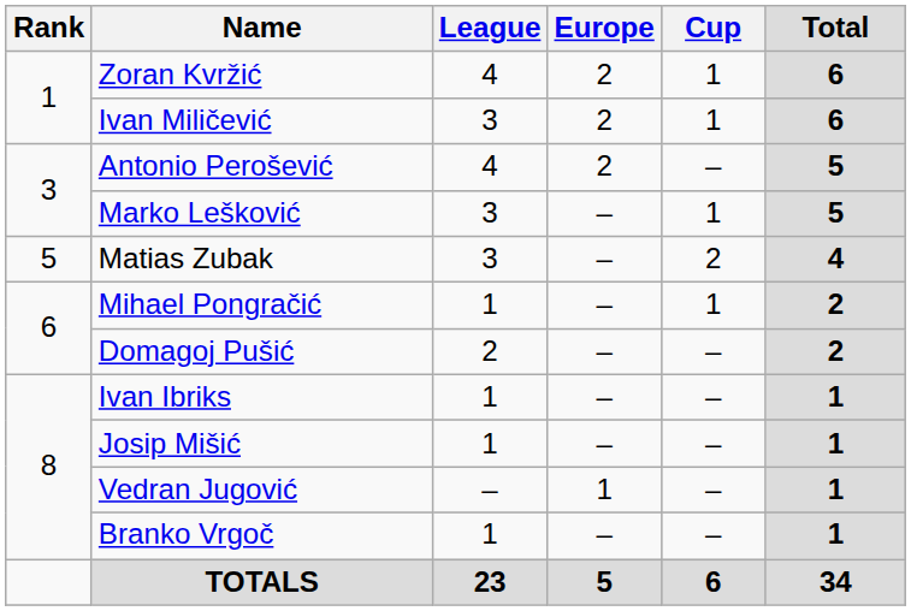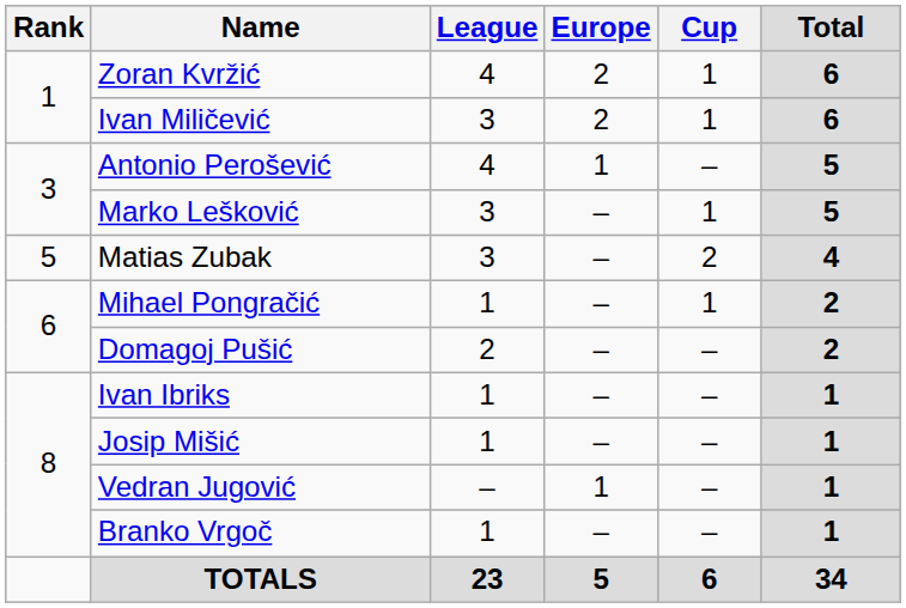 <table class="wikitable" style="text-align: center;">
 <tr>
 <th width=40>Rank</th>
 <th width=180>Name</th>
 <th width=50><a href='#'>League</a></th>
 <th width=50><a href='#'>Europe</a></th>
 <th width=50><a href='#'>Cup</a></th>
 <th width=70 style="background: #DCDCDC">Total</th>
 </tr>
 <tr>
 <td rowspan=2>1</td>
 <td style="text-align:left;"> <a href='#'>Zoran Kvržić</a></td>
 <td>4</td>
 <td>2</td>
 <td>1</td>
 <th style="background: #DCDCDC">6</th>
 </tr>
 <tr>
 <td style="text-align:left;"> <a href='#'>Ivan Miličević</a></td>
 <td>3</td>
 <td>2</td>
 <td>1</td>
 <th style="background: #DCDCDC">6</th>
 </tr>
 <tr>
 <td rowspan=2>3</td>
 <td style="text-align:left;"> <a href='#'>Antonio Perošević</a></td>
 <td>4</td>
-<td>2</td>
+<td>1</td>
 <td>–</td>
 <th style="background: #DCDCDC">5</th>
 </tr>
 <tr>
 <td style="text-align:left;"> <a href='#'>Marko Lešković</a></td>
 <td>3</td>
 <td>–</td>
 <td>1</td>
 <th style="background: #DCDCDC">5</th>
 </tr>
 <tr>
 <td rowspan=1>5</td>
 <td style="text-align:left;"> Matias Zubak</td>
 <td>3</td>
 <td>–</td>
 <td>2</td>
 <th style="background: #DCDCDC">4</th>
 </tr>
 <tr>
 <td rowspan=2>6</td>
 <td style="text-align:left;"> <a href='#'>Mihael Pongračić</a></td>
 <td>1</td>
 <td>–</td>
 <td>1</td>
 <th style="background: #DCDCDC">2</th>
 </tr>
 <tr>
 <td style="text-align:left;"> <a href='#'>Domagoj Pušić</a></td>
 <td>2</td>
 <td>–</td>
 <td>–</td>
 <th style="background: #DCDCDC">2</th>
 </tr>
 <tr>
 <td rowspan=4>8</td>
 <td style="text-align:left;"> <a href='#'>Ivan Ibriks</a></td>
 <td>1</td>
 <td>–</td>
 <td>–</td>
 <th style="background: #DCDCDC">1</th>
 </tr>
 <tr>
 <td style="text-align:left;"> <a href='#'>Josip Mišić</a></td>
 <td>1</td>
 <td>–</td>
 <td>–</td>
 <th style="background: #DCDCDC">1</th>
 </tr>
 <tr>
 <td style="text-align:left;"> <a href='#'>Vedran Jugović</a></td>
 <td>–</td>
 <td>1</td>
 <td>–</td>
 <th style="background: #DCDCDC">1</th>
 </tr>
 <tr>
 <td style="text-align:left;"> <a href='#'>Branko Vrgoč</a></td>
 <td>1</td>
 <td>–</td>
 <td>–</td>
 <th style="background: #DCDCDC">1</th>
 </tr>
 <tr>
 <td></td>
 <th style="background: #DCDCDC">TOTALS</th>
 <th style="background: #DCDCDC">23</th>
 <th style="background: #DCDCDC">5</th>
 <th style="background: #DCDCDC">6</th>
 <th style="background: #DCDCDC">34</th>
 </tr>
 </table>
